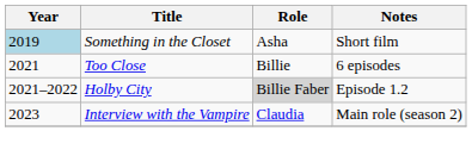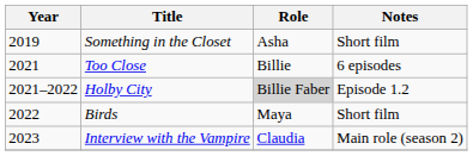 <table class="wikitable sortable">
 <tr>
 <th>Year</th>
 <th>Title</th>
 <th>Role</th>
 <th class="unsortable">Notes</th>
 </tr>
 <tr>
-<td style="background: lightblue;">2019</td>
+<td>2019</td>
 <td><em>Something in the Closet</em></td>
 <td>Asha</td>
 <td>Short film</td>
 </tr>
 <tr>
 <td>2021</td>
 <td><em><a href='#'>Too Close</a></em></td>
 <td>Billie</td>
 <td>6 episodes</td>
 </tr>
 <tr>
 <td>2021–2022</td>
 <td><em><a href='#'>Holby City</a></em></td>
 <td style="background: lightgrey;">Billie Faber</td>
 <td>Episode 1.2</td>
 </tr>
 <tr>
+<td>2022</td>
+<td><em>Birds</em></td>
+<td>Maya</td>
+<td>Short film</td>
+</tr>
+<tr>
 <td>2023</td>
 <td><em><a href='#'>Interview with the Vampire</a></em></td>
 <td><a href='#'>Claudia</a></td>
 <td>Main role (season 2)</td>
 </tr>
 <tr>
 </tr>
 </table>
